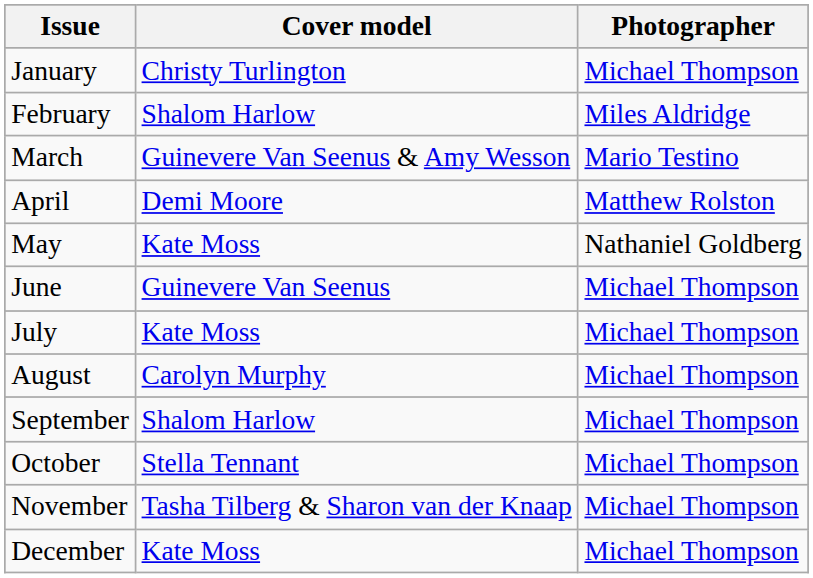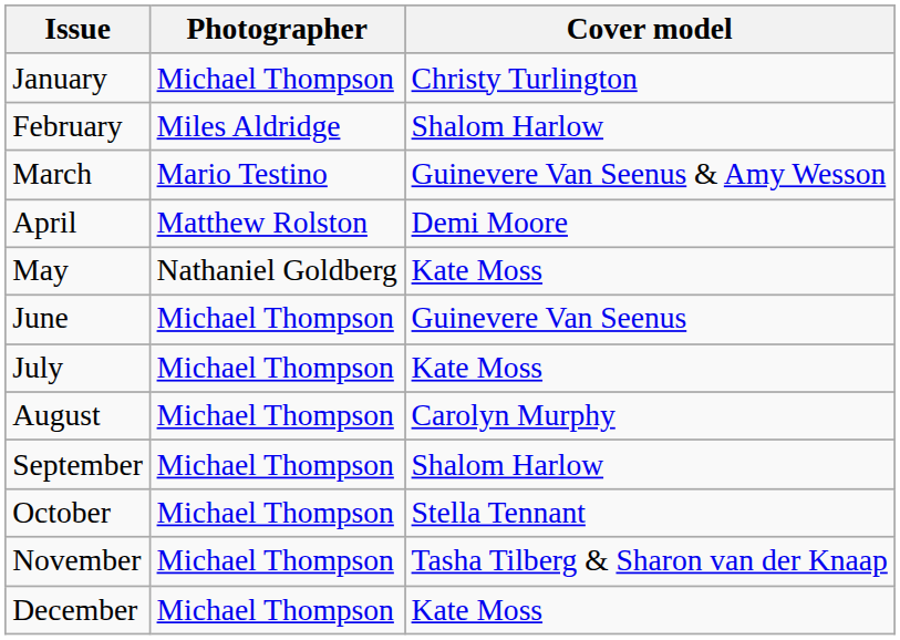 <table class="sortable wikitable">
 <tr>
 <th>Issue</th>
+<th>Photographer</th>
 <th>Cover model</th>
-<th>Photographer</th>
 </tr>
 <tr>
 <td>January</td>
+<td><a href='#'>Michael Thompson</a></td>
 <td><a href='#'>Christy Turlington</a></td>
-<td><a href='#'>Michael Thompson</a></td>
 </tr>
 <tr>
 <td>February</td>
+<td><a href='#'>Miles Aldridge</a></td>
 <td><a href='#'>Shalom Harlow</a></td>
-<td><a href='#'>Miles Aldridge</a></td>
 </tr>
 <tr>
 <td>March</td>
+<td><a href='#'>Mario Testino</a></td>
 <td><a href='#'>Guinevere Van Seenus</a> & <a href='#'>Amy Wesson</a></td>
-<td><a href='#'>Mario Testino</a></td>
 </tr>
 <tr>
 <td>April</td>
+<td><a href='#'>Matthew Rolston</a></td>
 <td><a href='#'>Demi Moore</a></td>
-<td><a href='#'>Matthew Rolston</a></td>
 </tr>
 <tr>
 <td>May</td>
+<td>Nathaniel Goldberg</td>
 <td><a href='#'>Kate Moss</a></td>
-<td>Nathaniel Goldberg</td>
 </tr>
 <tr>
 <td>June</td>
+<td><a href='#'>Michael Thompson</a></td>
 <td><a href='#'>Guinevere Van Seenus</a></td>
-<td><a href='#'>Michael Thompson</a></td>
 </tr>
 <tr>
 <td>July</td>
+<td><a href='#'>Michael Thompson</a></td>
 <td><a href='#'>Kate Moss</a></td>
-<td><a href='#'>Michael Thompson</a></td>
 </tr>
 <tr>
 <td>August</td>
+<td><a href='#'>Michael Thompson</a></td>
 <td><a href='#'>Carolyn Murphy</a></td>
-<td><a href='#'>Michael Thompson</a></td>
 </tr>
 <tr>
 <td>September</td>
+<td><a href='#'>Michael Thompson</a></td>
 <td><a href='#'>Shalom Harlow</a></td>
-<td><a href='#'>Michael Thompson</a></td>
 </tr>
 <tr>
 <td>October</td>
+<td><a href='#'>Michael Thompson</a></td>
 <td><a href='#'>Stella Tennant</a></td>
-<td><a href='#'>Michael Thompson</a></td>
 </tr>
 <tr>
 <td>November</td>
+<td><a href='#'>Michael Thompson</a></td>
 <td><a href='#'>Tasha Tilberg</a> & <a href='#'>Sharon van der Knaap</a></td>
-<td><a href='#'>Michael Thompson</a></td>
 </tr>
 <tr>
 <td>December</td>
+<td><a href='#'>Michael Thompson</a></td>
 <td><a href='#'>Kate Moss</a></td>
-<td><a href='#'>Michael Thompson</a></td>
 </tr>
 </table>
